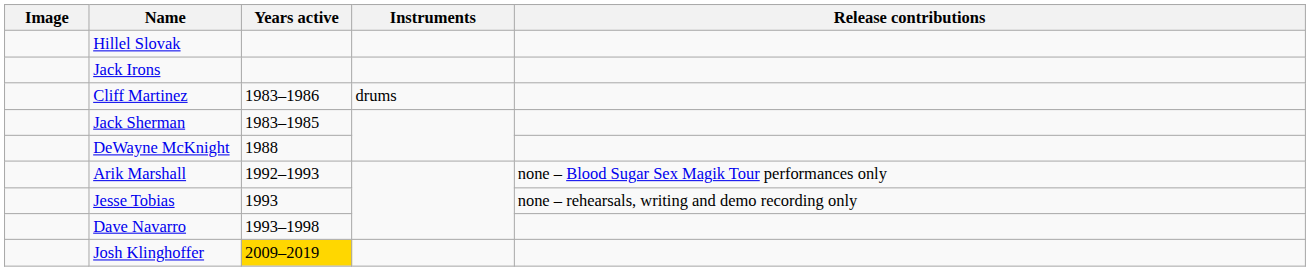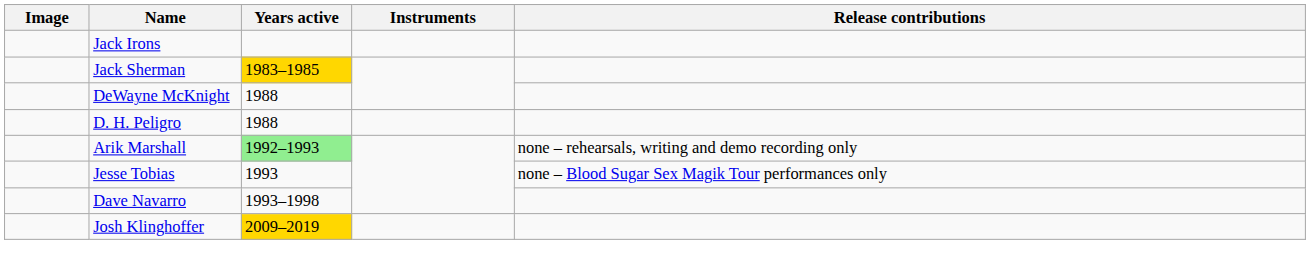 <table class="wikitable" border="1" width=100%>
 <tr>
 <th width="75">Image</th>
 <th width="140">Name</th>
 <th width="100">Years active</th>
 <th width="150">Instruments</th>
 <th>Release contributions</th>
 </tr>
 <tr>
 <td></td>
-<td><a href='#'>Hillel Slovak</a></td>
-<td></td>
-<td></td>
-<td></td>
-</tr>
-<tr>
-<td></td>
 <td><a href='#'>Jack Irons</a></td>
 <td></td>
 <td></td>
 <td></td>
 </tr>
 <tr>
 <td></td>
-<td><a href='#'>Cliff Martinez</a></td>
-<td>1983–1986</td>
-<td>drums</td>
-<td></td>
-</tr>
-<tr>
-<td></td>
 <td><a href='#'>Jack Sherman</a></td>
-<td>1983–1985</td>
+<td style="background: gold;">1983–1985</td>
 <td rowspan="2"></td>
 <td></td>
 </tr>
 <tr>
 <td></td>
 <td><a href='#'>DeWayne McKnight</a></td>
 <td>1988</td>
 <td></td>
 </tr>
 <tr>
 <td></td>
+<td><a href='#'>D. H. Peligro</a><br></td>
+<td>1988</td>
+<td></td>
+<td></td>
+</tr>
+<tr>
+<td></td>
 <td><a href='#'>Arik Marshall</a></td>
-<td>1992–1993</td>
+<td style="background: lightgreen;">1992–1993</td>
 <td rowspan="3"></td>
-<td>none – <a href='#'>Blood Sugar Sex Magik Tour</a> performances only</td>
+<td>none – rehearsals, writing and demo recording only</td>
 </tr>
 <tr>
 <td></td>
 <td><a href='#'>Jesse Tobias</a></td>
 <td>1993</td>
-<td>none – rehearsals, writing and demo recording only</td>
+<td>none – <a href='#'>Blood Sugar Sex Magik Tour</a> performances only</td>
 </tr>
 <tr>
 <td></td>
 <td><a href='#'>Dave Navarro</a></td>
 <td>1993–1998</td>
 <td></td>
 </tr>
 <tr>
 <td></td>
 <td><a href='#'>Josh Klinghoffer</a></td>
 <td style="background: gold;">2009–2019<br></td>
 <td></td>
 <td></td>
 </tr>
 </table>
